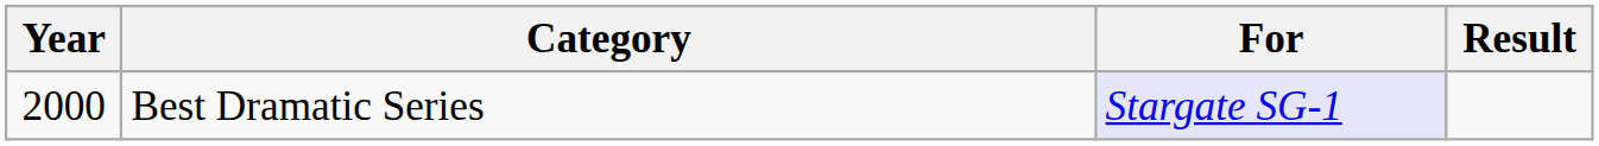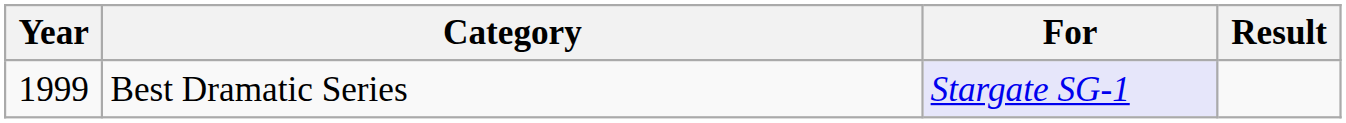 <table class="wikitable">
 <tr>
 <th width="3.5%">Year</th>
 <th width="50%">Category</th>
 <th width="18%">For</th>
 <th width="3.5%">Result</th>
 </tr>
 <tr valign="top">
-<td align="center">2000</td>
+<td align="center">1999</td>
 <td>Best Dramatic Series</td>
 <td style="background: lavender;"><em><a href='#'>Stargate SG-1</a></em></td>
 <td></td>
 </tr>
 </table>
